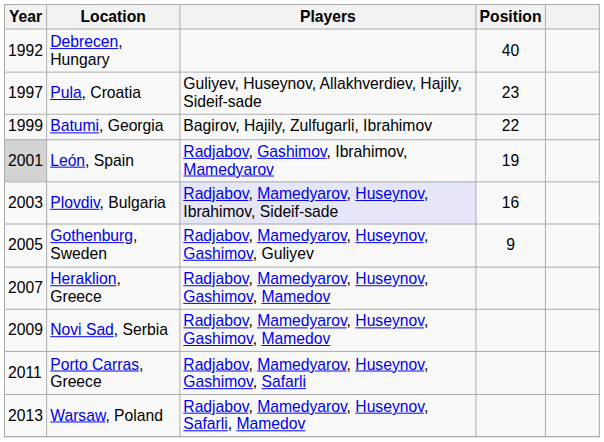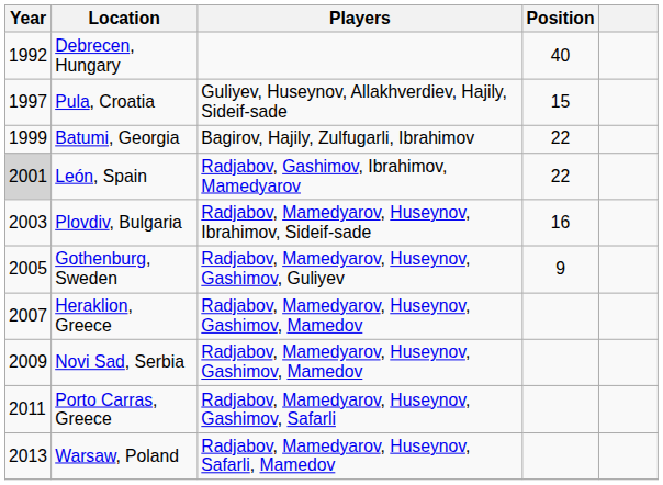 <table class="wikitable sortable">
 <tr>
 <th>Year</th>
 <th>Location</th>
 <th>Players</th>
 <th>Position</th>
 <th class="unsortable" style="width:3em"></th>
 </tr>
 <tr>
 <td>1992</td>
 <td> <a href='#'>Debrecen</a>, Hungary</td>
 <td></td>
 <td style="text-align:center;">40</td>
 <td style="text-align:center;"></td>
 </tr>
 <tr>
 <td>1997</td>
 <td> <a href='#'>Pula</a>, Croatia</td>
 <td>Guliyev, Huseynov, Allakhverdiev, Hajily, Sideif-sade</td>
-<td style="text-align:center;">23</td>
+<td style="text-align:center;">15</td>
 <td style="text-align:center;"></td>
 </tr>
 <tr>
 <td>1999</td>
 <td> <a href='#'>Batumi</a>, Georgia</td>
 <td>Bagirov, Hajily, Zulfugarli, Ibrahimov</td>
 <td style="text-align:center;">22</td>
 <td style="text-align:center;"></td>
 </tr>
 <tr>
 <td style="background: lightgrey;">2001</td>
 <td> <a href='#'>León</a>, Spain</td>
 <td><a href='#'>Radjabov</a>, <a href='#'>Gashimov</a>, Ibrahimov, <a href='#'>Mamedyarov</a></td>
-<td style="text-align:center;">19</td>
+<td style="text-align:center;">22</td>
 <td style="text-align:center;"></td>
 </tr>
 <tr>
 <td>2003</td>
 <td> <a href='#'>Plovdiv</a>, Bulgaria</td>
-<td style="background: lavender;"><a href='#'>Radjabov</a>, <a href='#'>Mamedyarov</a>, <a href='#'>Huseynov</a>, Ibrahimov, Sideif-sade</td>
+<td><a href='#'>Radjabov</a>, <a href='#'>Mamedyarov</a>, <a href='#'>Huseynov</a>, Ibrahimov, Sideif-sade</td>
 <td style="text-align:center;">16</td>
 <td style="text-align:center;"></td>
 </tr>
 <tr>
 <td>2005</td>
 <td> <a href='#'>Gothenburg</a>, Sweden</td>
 <td><a href='#'>Radjabov</a>, <a href='#'>Mamedyarov</a>, <a href='#'>Huseynov</a>, <a href='#'>Gashimov</a>, Guliyev</td>
 <td style="text-align:center;">9</td>
 <td style="text-align:center;"></td>
 </tr>
 <tr>
 <td>2007</td>
 <td> <a href='#'>Heraklion</a>, Greece</td>
 <td><a href='#'>Radjabov</a>, <a href='#'>Mamedyarov</a>, <a href='#'>Huseynov</a>, <a href='#'>Gashimov</a>, <a href='#'>Mamedov</a></td>
 <td style="text-align:center;"></td>
 <td style="text-align:center;"></td>
 </tr>
 <tr>
 <td>2009</td>
 <td> <a href='#'>Novi Sad</a>, Serbia</td>
 <td><a href='#'>Radjabov</a>, <a href='#'>Mamedyarov</a>, <a href='#'>Huseynov</a>, <a href='#'>Gashimov</a>, <a href='#'>Mamedov</a></td>
 <td style="text-align:center;"></td>
 <td style="text-align:center;"></td>
 </tr>
 <tr>
 <td>2011</td>
 <td> <a href='#'>Porto Carras</a>, Greece</td>
 <td><a href='#'>Radjabov</a>, <a href='#'>Mamedyarov</a>, <a href='#'>Huseynov</a>, <a href='#'>Gashimov</a>, <a href='#'>Safarli</a></td>
 <td style="text-align:center;"></td>
 <td style="text-align:center;"></td>
 </tr>
 <tr>
 <td>2013</td>
 <td> <a href='#'>Warsaw</a>, Poland</td>
 <td><a href='#'>Radjabov</a>, <a href='#'>Mamedyarov</a>, <a href='#'>Huseynov</a>, <a href='#'>Safarli</a>, <a href='#'>Mamedov</a></td>
 <td style="text-align:center;"></td>
 <td style="text-align:center;"></td>
 </tr>
 <tr>
 </tr>
 </table>
